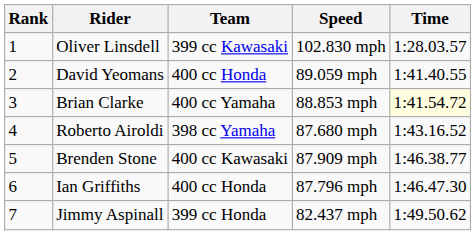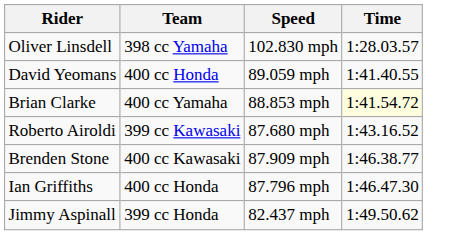 <table class="wikitable" style="font-size: 95%;">
 <tr style="background:#efefef;">
-<th>Rank</th>
 <th>Rider</th>
 <th>Team</th>
 <th>Speed</th>
 <th>Time</th>
 </tr>
 <tr>
-<td>1</td>
 <td> Oliver Linsdell</td>
-<td>399 cc <a href='#'>Kawasaki</a></td>
+<td>398 cc  <a href='#'>Yamaha</a></td>
 <td>102.830 mph</td>
 <td>1:28.03.57</td>
 </tr>
 <tr>
-<td>2</td>
 <td> David Yeomans</td>
 <td>400 cc <a href='#'>Honda</a></td>
 <td>89.059 mph</td>
 <td>1:41.40.55</td>
 </tr>
 <tr>
-<td>3</td>
 <td> Brian Clarke</td>
 <td>400 cc Yamaha</td>
 <td>88.853 mph</td>
 <td style="background: lightyellow;">1:41.54.72</td>
 </tr>
 <tr>
-<td>4</td>
 <td> Roberto Airoldi</td>
-<td>398 cc  <a href='#'>Yamaha</a></td>
+<td>399 cc <a href='#'>Kawasaki</a></td>
 <td>87.680 mph</td>
 <td>1:43.16.52</td>
 </tr>
 <tr>
-<td>5</td>
 <td> Brenden Stone</td>
 <td>400 cc Kawasaki</td>
 <td>87.909 mph</td>
 <td>1:46.38.77</td>
 </tr>
 <tr>
-<td>6</td>
 <td> Ian Griffiths</td>
 <td>400 cc Honda</td>
 <td>87.796 mph</td>
 <td>1:46.47.30</td>
 </tr>
 <tr>
-<td>7</td>
 <td> Jimmy Aspinall</td>
 <td>399 cc Honda</td>
 <td>82.437 mph</td>
 <td>1:49.50.62</td>
 </tr>
 </table>
